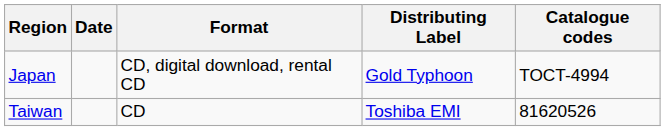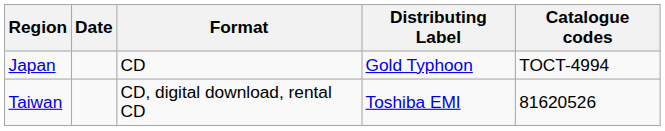 <table class="wikitable">
 <tr>
 <th>Region</th>
 <th>Date</th>
 <th>Format</th>
 <th>Distributing Label</th>
 <th>Catalogue codes</th>
 </tr>
 <tr>
 <td><a href='#'>Japan</a></td>
 <td></td>
-<td>CD, digital download, rental CD</td>
+<td>CD</td>
 <td><a href='#'>Gold Typhoon</a></td>
 <td>TOCT-4994</td>
 </tr>
 <tr>
 <td><a href='#'>Taiwan</a></td>
 <td></td>
-<td>CD</td>
+<td>CD, digital download, rental CD</td>
 <td><a href='#'>Toshiba EMI</a></td>
 <td>81620526</td>
 </tr>
 </table>
